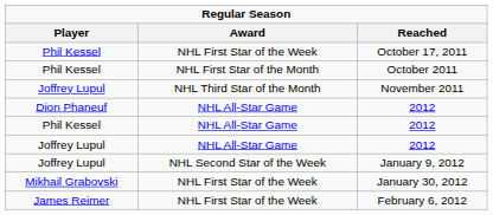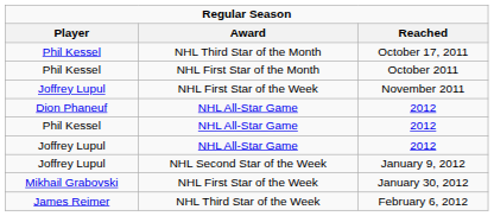 <table class="wikitable" style="width:52%; text-align:center;">
 <tr>
 <td colspan="10" style="text-align:center;"><strong>Regular Season</strong></td>
 </tr>
 <tr>
 <th>Player</th>
 <th>Award</th>
 <th>Reached</th>
 </tr>
 <tr>
 <td><a href='#'>Phil Kessel</a></td>
-<td>NHL First Star of the Week</td>
+<td>NHL Third Star of the Month</td>
 <td>October 17, 2011</td>
 </tr>
 <tr>
 <td>Phil Kessel</td>
 <td>NHL First Star of the Month</td>
 <td>October 2011</td>
 </tr>
 <tr>
 <td><a href='#'>Joffrey Lupul</a></td>
-<td>NHL Third Star of the Month</td>
+<td>NHL First Star of the Week</td>
 <td>November 2011</td>
 </tr>
 <tr>
 <td><a href='#'>Dion Phaneuf</a></td>
 <td><a href='#'>NHL All-Star Game</a></td>
 <td><a href='#'>2012</a></td>
 </tr>
 <tr>
 <td>Phil Kessel</td>
 <td><a href='#'>NHL All-Star Game</a></td>
 <td><a href='#'>2012</a></td>
 </tr>
 <tr>
 <td>Joffrey Lupul</td>
 <td><a href='#'>NHL All-Star Game</a></td>
 <td><a href='#'>2012</a></td>
 </tr>
 <tr>
 <td>Joffrey Lupul</td>
 <td>NHL Second Star of the Week</td>
 <td>January 9, 2012</td>
 </tr>
 <tr>
 <td><a href='#'>Mikhail Grabovski</a></td>
 <td>NHL First Star of the Week</td>
 <td>January 30, 2012</td>
 </tr>
 <tr>
 <td><a href='#'>James Reimer</a></td>
-<td>NHL First Star of the Week</td>
+<td>NHL Third Star of the Week</td>
 <td>February 6, 2012</td>
 </tr>
 </table>
